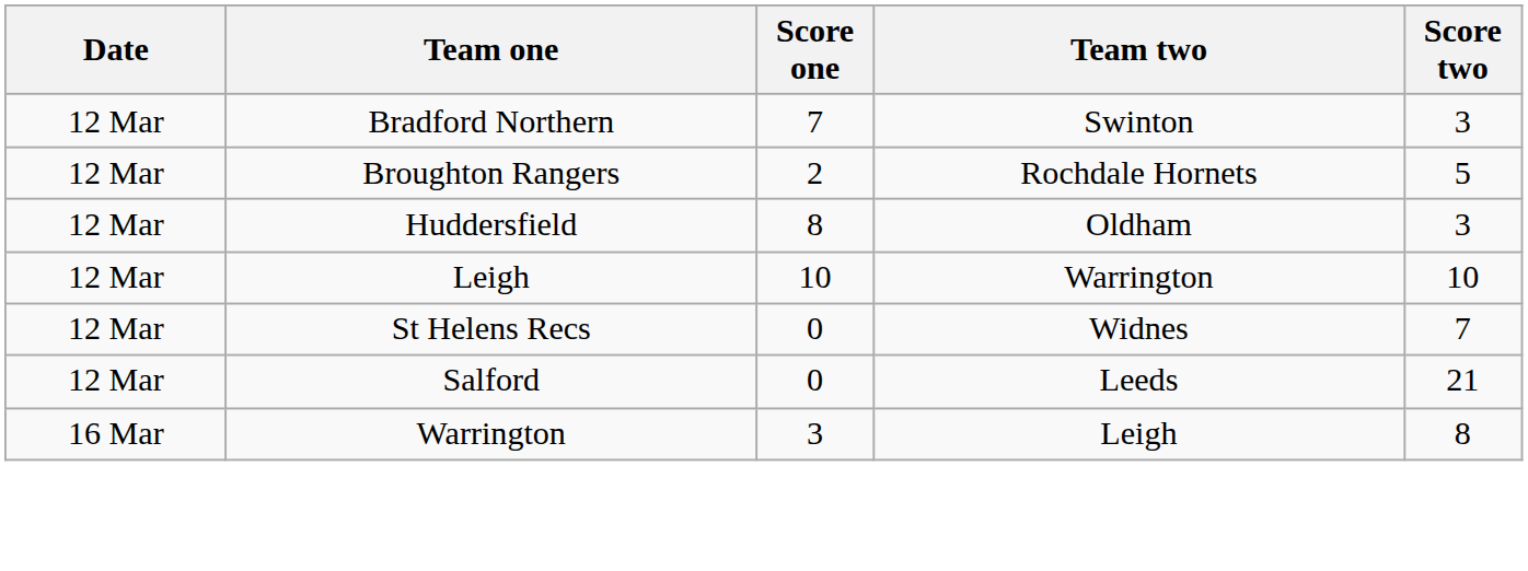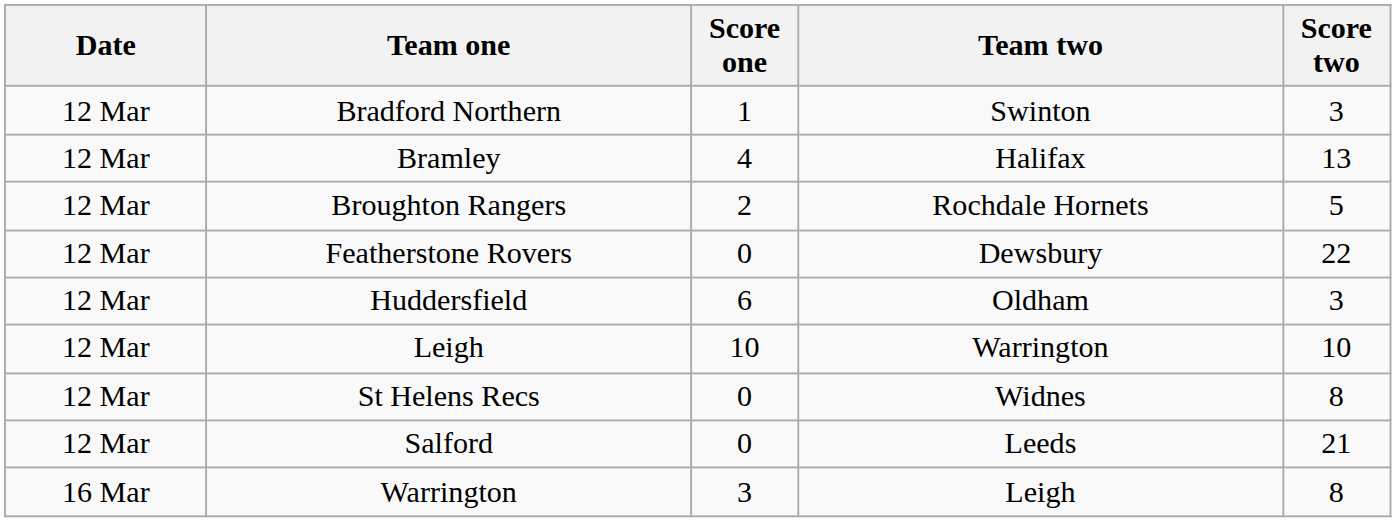 <table class="wikitable" style="text-align: center">
 <tr>
 <th width=100>Date</th>
 <th width=250>Team one</th>
 <th width=50>Score one</th>
 <th width=250>Team two</th>
 <th width=50>Score two</th>
 </tr>
 <tr>
 <td>12 Mar</td>
 <td>Bradford Northern</td>
-<td>7</td>
+<td>1</td>
 <td>Swinton</td>
 <td>3</td>
+</tr>
+<tr>
+<td>12 Mar</td>
+<td>Bramley</td>
+<td>4</td>
+<td>Halifax</td>
+<td>13</td>
 </tr>
 <tr>
 <td>12 Mar</td>
 <td>Broughton Rangers</td>
 <td>2</td>
 <td>Rochdale Hornets</td>
 <td>5</td>
 </tr>
 <tr>
 <td>12 Mar</td>
+<td>Featherstone Rovers</td>
+<td>0</td>
+<td>Dewsbury</td>
+<td>22</td>
+</tr>
+<tr>
+<td>12 Mar</td>
 <td>Huddersfield</td>
-<td>8</td>
+<td>6</td>
 <td>Oldham</td>
 <td>3</td>
 </tr>
 <tr>
 <td>12 Mar</td>
 <td>Leigh</td>
 <td>10</td>
 <td>Warrington</td>
 <td>10</td>
 </tr>
 <tr>
 <td>12 Mar</td>
 <td>St Helens Recs</td>
 <td>0</td>
 <td>Widnes</td>
-<td>7</td>
+<td>8</td>
 </tr>
 <tr>
 <td>12 Mar</td>
 <td>Salford</td>
 <td>0</td>
 <td>Leeds</td>
 <td>21</td>
 </tr>
 <tr>
 <td>16 Mar</td>
 <td>Warrington</td>
 <td>3</td>
 <td>Leigh</td>
 <td>8</td>
 </tr>
 </table>
